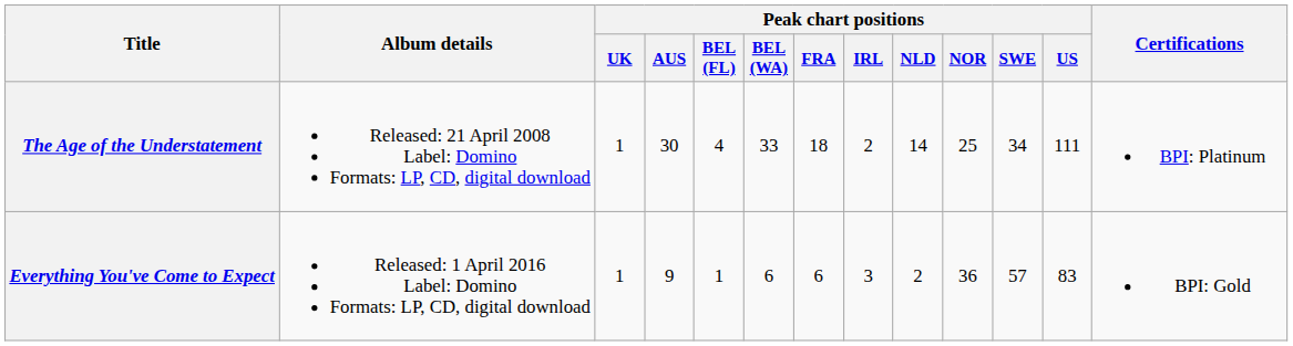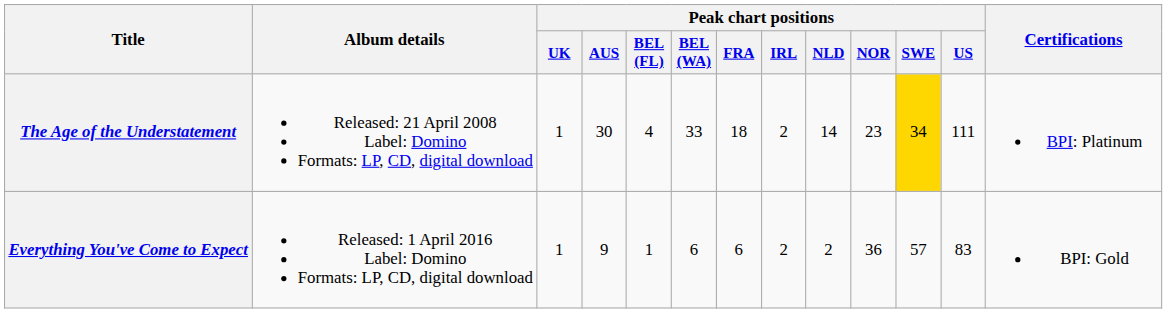 <table class="wikitable plainrowheaders" style="text-align:center;">
 <tr>
 <th scope="col" rowspan="2">Title</th>
 <th scope="col" rowspan="2">Album details</th>
 <th scope="col" colspan="10">Peak chart positions</th>
 <th scope="col" rowspan="2" style="width:10em;"><a href='#'>Certifications</a></th>
 </tr>
 <tr>
 <th scope="col" style="width:2.5em;font-size:90%;"><a href='#'>UK</a><br></th>
 <th scope="col" style="width:2.5em;font-size:90%;"><a href='#'>AUS</a><br></th>
 <th scope="col" style="width:2.5em;font-size:90%;"><a href='#'>BEL<br>(FL)</a><br></th>
 <th scope="col" style="width:2.5em;font-size:90%;"><a href='#'>BEL<br>(WA)</a><br></th>
 <th scope="col" style="width:2.5em;font-size:90%;"><a href='#'>FRA</a><br></th>
 <th scope="col" style="width:2.5em;font-size:90%;"><a href='#'>IRL</a><br></th>
 <th scope="col" style="width:2.5em;font-size:90%;"><a href='#'>NLD</a><br></th>
 <th scope="col" style="width:2.5em;font-size:90%;"><a href='#'>NOR</a><br></th>
 <th scope="col" style="width:2.5em;font-size:90%;"><a href='#'>SWE</a><br></th>
 <th scope="col" style="width:2.5em;font-size:90%;"><a href='#'>US</a><br></th>
 </tr>
 <tr>
 <th scope="row"><em><a href='#'>The Age of the Understatement</a></em></th>
 <td><br><ul><li>Released: 21 April 2008</li><li>Label: <a href='#'>Domino</a></li><li>Formats: <a href='#'>LP</a>, <a href='#'>CD</a>, <a href='#'>digital download</a></li></ul></td>
 <td>1</td>
 <td>30</td>
 <td>4</td>
 <td>33</td>
 <td>18</td>
 <td>2</td>
 <td>14</td>
-<td>25</td>
-<td>34</td>
+<td>23</td>
+<td style="background: gold;">34</td>
 <td>111</td>
 <td><br><ul><li><a href='#'>BPI</a>: Platinum</li></ul></td>
 </tr>
 <tr>
 <th scope="row"><em><a href='#'>Everything You've Come to Expect</a></em></th>
 <td><br><ul><li>Released: 1 April 2016</li><li>Label: Domino</li><li>Formats: LP, CD, digital download</li></ul></td>
 <td>1</td>
 <td>9</td>
 <td>1</td>
 <td>6</td>
 <td>6</td>
-<td>3</td>
+<td>2</td>
 <td>2</td>
 <td>36</td>
 <td>57</td>
 <td>83</td>
 <td><br><ul><li>BPI: Gold</li></ul></td>
 </tr>
 </table>
